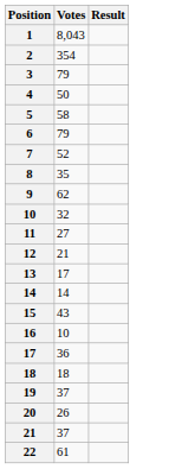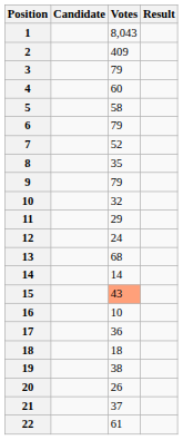 <table class="wikitable sortable col3right">
 <tr>
 <th scope="col">Position</th>
+<th scope="col">Candidate</th>
 <th scope="col">Votes</th>
 <th scope="col">Result</th>
 </tr>
 <tr>
 <th scope="row">1</th>
+<td></td>
 <td>8,043</td>
 <td></td>
 </tr>
 <tr>
 <th scope="row">2</th>
-<td>354</td>
+<td></td>
+<td>409</td>
 <td></td>
 </tr>
 <tr>
 <th scope="row">3</th>
+<td></td>
 <td>79</td>
 <td></td>
 </tr>
 <tr>
 <th scope="row">4</th>
-<td>50</td>
+<td></td>
+<td>60</td>
 <td></td>
 </tr>
 <tr>
 <th scope="row">5</th>
+<td></td>
 <td>58</td>
 <td></td>
 </tr>
 <tr>
 <th scope="row">6</th>
+<td></td>
 <td>79</td>
 <td></td>
 </tr>
 <tr>
 <th scope="row">7</th>
+<td></td>
 <td>52</td>
 <td></td>
 </tr>
 <tr>
 <th scope="row">8</th>
+<td></td>
 <td>35</td>
 <td></td>
 </tr>
 <tr>
 <th scope="row">9</th>
-<td>62</td>
+<td></td>
+<td>79</td>
 <td></td>
 </tr>
 <tr>
 <th scope="row">10</th>
+<td></td>
 <td>32</td>
 <td></td>
 </tr>
 <tr>
 <th scope="row">11</th>
-<td>27</td>
+<td></td>
+<td>29</td>
 <td></td>
 </tr>
 <tr>
 <th scope="row">12</th>
-<td>21</td>
+<td></td>
+<td>24</td>
 <td></td>
 </tr>
 <tr>
 <th scope="row">13</th>
-<td>17</td>
+<td></td>
+<td>68</td>
 <td></td>
 </tr>
 <tr>
 <th scope="row">14</th>
+<td></td>
 <td>14</td>
 <td></td>
 </tr>
 <tr>
 <th scope="row">15</th>
-<td>43</td>
+<td></td>
+<td style="background: lightsalmon;">43</td>
 <td></td>
 </tr>
 <tr>
 <th scope="row">16</th>
+<td></td>
 <td>10</td>
 <td></td>
 </tr>
 <tr>
 <th scope="row">17</th>
+<td></td>
 <td>36</td>
 <td></td>
 </tr>
 <tr>
 <th scope="row">18</th>
+<td></td>
 <td>18</td>
 <td></td>
 </tr>
 <tr>
 <th scope="row">19</th>
-<td>37</td>
+<td></td>
+<td>38</td>
 <td></td>
 </tr>
 <tr>
 <th scope="row">20</th>
+<td></td>
 <td>26</td>
 <td></td>
 </tr>
 <tr>
 <th scope="row">21</th>
+<td></td>
 <td>37</td>
 <td></td>
 </tr>
 <tr>
 <th scope="row">22</th>
+<td></td>
 <td>61</td>
 <td></td>
 </tr>
 </table>
